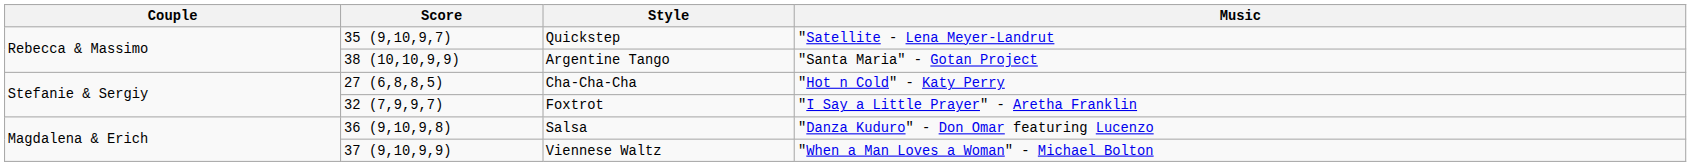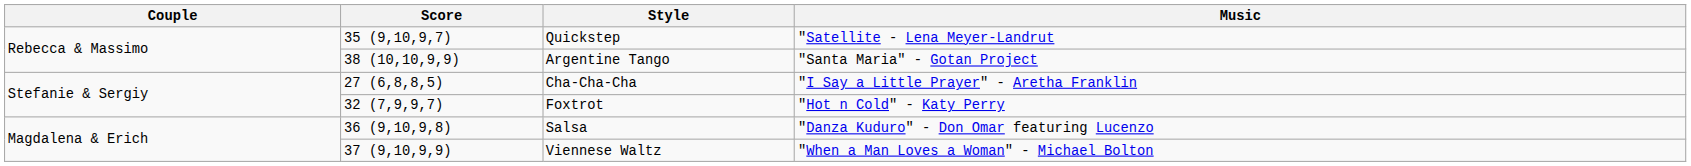 <table class="wikitable" width="80%">
 <tr>
 <th width="20%">Couple</th>
 <th width="12%">Score</th>
 <th width="15%">Style</th>
 <th width="60%">Music</th>
 </tr>
 <tr>
 <td rowspan=2>Rebecca & Massimo</td>
 <td>35 (9,10,9,7)</td>
 <td>Quickstep</td>
 <td>"<a href='#'>Satellite</a> - <a href='#'>Lena Meyer-Landrut</a></td>
 </tr>
 <tr>
 <td>38 (10,10,9,9)</td>
 <td>Argentine Tango</td>
 <td>"Santa Maria" - <a href='#'>Gotan Project</a></td>
 </tr>
 <tr>
 <td rowspan=2>Stefanie & Sergiy</td>
 <td>27 (6,8,8,5)</td>
 <td>Cha-Cha-Cha</td>
-<td>"<a href='#'>Hot n Cold</a>" - <a href='#'>Katy Perry</a></td>
+<td>"<a href='#'>I Say a Little Prayer</a>" - <a href='#'>Aretha Franklin</a></td>
 </tr>
 <tr>
 <td>32 (7,9,9,7)</td>
 <td>Foxtrot</td>
-<td>"<a href='#'>I Say a Little Prayer</a>" - <a href='#'>Aretha Franklin</a></td>
+<td>"<a href='#'>Hot n Cold</a>" - <a href='#'>Katy Perry</a></td>
 </tr>
 <tr>
 <td rowspan=2>Magdalena & Erich</td>
 <td>36 (9,10,9,8)</td>
 <td>Salsa</td>
 <td>"<a href='#'>Danza Kuduro</a>" - <a href='#'>Don Omar</a> featuring <a href='#'>Lucenzo</a></td>
 </tr>
 <tr>
 <td>37 (9,10,9,9)</td>
 <td>Viennese Waltz</td>
 <td>"<a href='#'>When a Man Loves a Woman</a>" - <a href='#'>Michael Bolton</a></td>
 </tr>
 </table>
